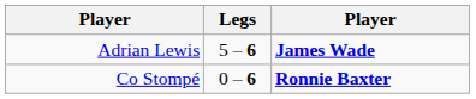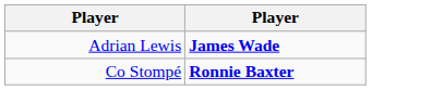 <table class=wikitable style="text-align:center">
 <tr>
 <th width=163>Player</th>
-<th width=50>Legs</th>
 <th width=163>Player</th>
 </tr>
 <tr align=left>
 <td align=right><a href='#'>Adrian Lewis</a> </td>
-<td align=center>5 – <strong>6</strong></td>
 <td> <strong><a href='#'>James Wade</a></strong></td>
 </tr>
 <tr align=left>
 <td align=right><a href='#'>Co Stompé</a> </td>
-<td align=center>0 – <strong>6</strong></td>
 <td> <strong><a href='#'>Ronnie Baxter</a></strong></td>
 </tr>
 </table>
